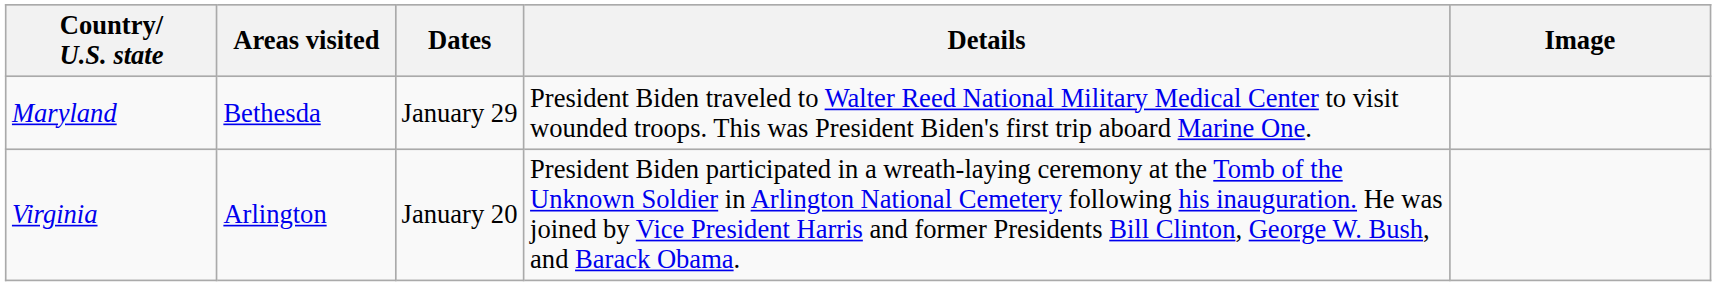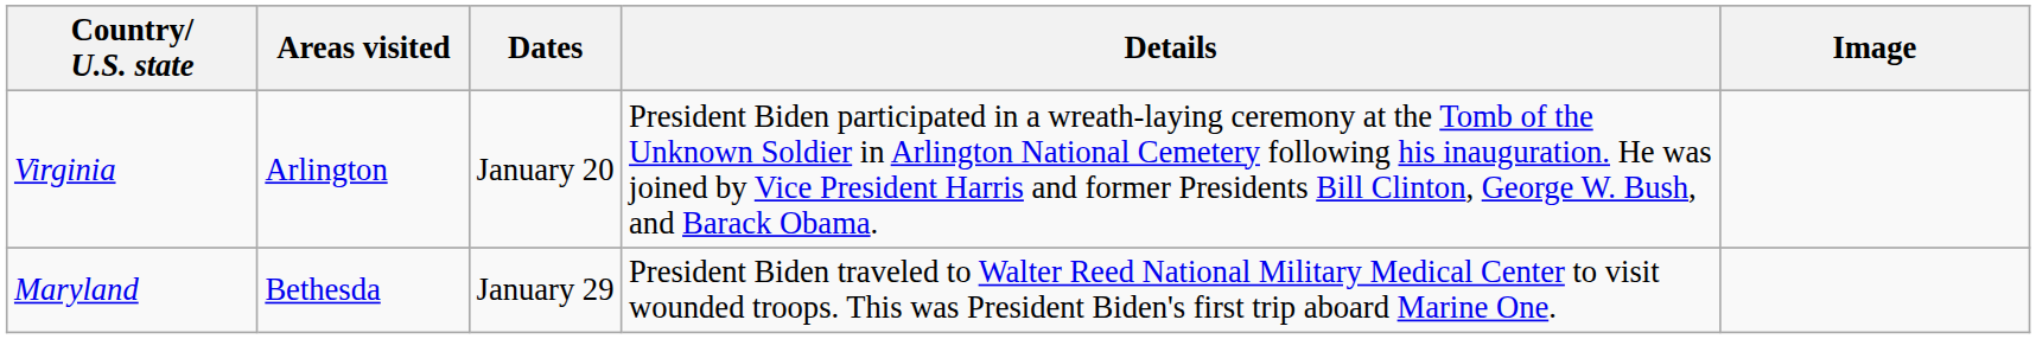 <table class="wikitable" style="margin: 1em auto 1em auto">
 <tr>
 <th width=120>Country/<br><em>U.S. state</em></th>
 <th width=100>Areas visited</th>
 <th width=70>Dates</th>
 <th width=550>Details</th>
 <th width=150>Image</th>
 </tr>
 <tr>
+<td> <em><a href='#'>Virginia</a></em></td>
+<td><a href='#'>Arlington</a></td>
+<td>January 20</td>
+<td>President Biden participated in a wreath-laying ceremony at the <a href='#'>Tomb of the Unknown Soldier</a> in <a href='#'>Arlington National Cemetery</a> following <a href='#'>his inauguration.</a> He was joined by <a href='#'>Vice President Harris</a> and former Presidents <a href='#'>Bill Clinton</a>, <a href='#'>George W. Bush</a>, and <a href='#'>Barack Obama</a>.</td>
+<td></td>
+</tr>
+<tr>
 <td> <em><a href='#'>Maryland</a></em></td>
 <td><a href='#'>Bethesda</a></td>
 <td>January 29</td>
 <td>President Biden traveled to <a href='#'>Walter Reed National Military Medical Center</a> to visit wounded troops. This was President Biden's first trip aboard <a href='#'>Marine One</a>.</td>
 <td></td>
 </tr>
-<tr>
-<td> <em><a href='#'>Virginia</a></em></td>
-<td><a href='#'>Arlington</a></td>
-<td>January 20</td>
-<td>President Biden participated in a wreath-laying ceremony at the <a href='#'>Tomb of the Unknown Soldier</a> in <a href='#'>Arlington National Cemetery</a> following <a href='#'>his inauguration.</a> He was joined by <a href='#'>Vice President Harris</a> and former Presidents <a href='#'>Bill Clinton</a>, <a href='#'>George W. Bush</a>, and <a href='#'>Barack Obama</a>.</td>
-<td></td>
-</tr>
 </table>
